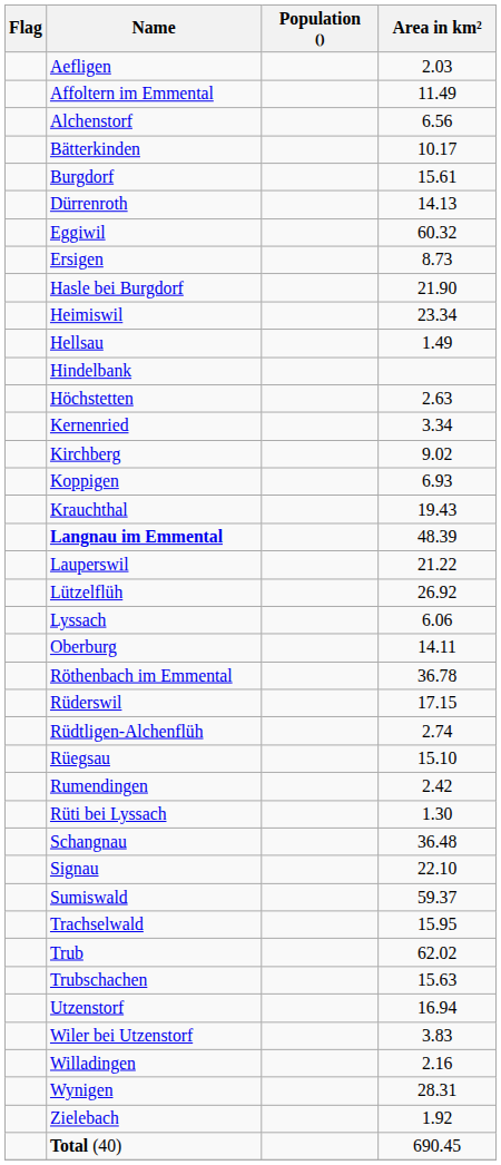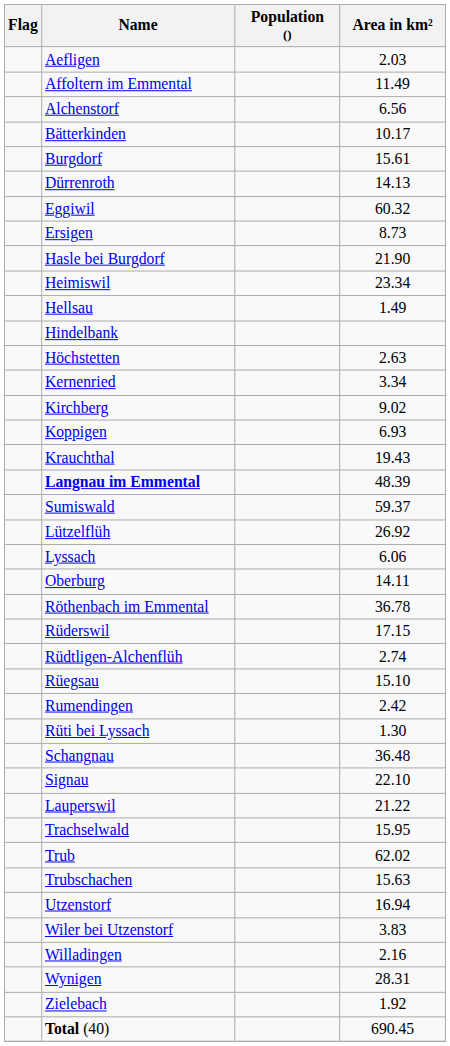 <table class="wikitable">
 <tr>
 <th>Flag</th>
 <th width="190">Name</th>
 <th width="100">Population<br><small>()</small></th>
 <th width="100">Area in km²</th>
 </tr>
 <tr>
 <td align="center"></td>
 <td><a href='#'>Aefligen</a></td>
 <td align="center"></td>
 <td align="center">2.03</td>
 </tr>
 <tr>
 <td align="center"></td>
 <td><a href='#'>Affoltern im Emmental</a></td>
 <td align="center"></td>
 <td align="center">11.49</td>
 </tr>
 <tr>
 <td align="center"></td>
 <td><a href='#'>Alchenstorf</a></td>
 <td align="center"></td>
 <td align="center">6.56</td>
 </tr>
 <tr>
 <td align="center"></td>
 <td><a href='#'>Bätterkinden</a></td>
 <td align="center"></td>
 <td align="center">10.17</td>
 </tr>
 <tr>
 <td align="center"></td>
 <td><a href='#'>Burgdorf</a></td>
 <td align="center"></td>
 <td align="center">15.61</td>
 </tr>
 <tr>
 <td align="center"></td>
 <td><a href='#'>Dürrenroth</a></td>
 <td align="center"></td>
 <td align="center">14.13</td>
 </tr>
 <tr>
 <td align="center"></td>
 <td><a href='#'>Eggiwil</a></td>
 <td align="center"></td>
 <td align="center">60.32</td>
 </tr>
 <tr>
 <td align="center"></td>
 <td><a href='#'>Ersigen</a></td>
 <td align="center"></td>
 <td align="center">8.73</td>
 </tr>
 <tr>
 <td align="center"></td>
 <td><a href='#'>Hasle bei Burgdorf</a></td>
 <td align="center"></td>
 <td align="center">21.90</td>
 </tr>
 <tr>
 <td align="center"></td>
 <td><a href='#'>Heimiswil</a></td>
 <td align="center"></td>
 <td align="center">23.34</td>
 </tr>
 <tr>
 <td align="center"></td>
 <td><a href='#'>Hellsau</a></td>
 <td align="center"></td>
 <td align="center">1.49</td>
 </tr>
 <tr>
 <td align="center"></td>
 <td><a href='#'>Hindelbank</a></td>
 <td align="center"></td>
 <td align="center"></td>
 </tr>
 <tr>
 <td align="center"></td>
 <td><a href='#'>Höchstetten</a></td>
 <td align="center"></td>
 <td align="center">2.63</td>
 </tr>
 <tr>
 <td align="center"></td>
 <td><a href='#'>Kernenried</a></td>
 <td align="center"></td>
 <td align="center">3.34</td>
 </tr>
 <tr>
 <td align="center"></td>
 <td><a href='#'>Kirchberg</a></td>
 <td align="center"></td>
 <td align="center">9.02</td>
 </tr>
 <tr>
 <td align="center"></td>
 <td><a href='#'>Koppigen</a></td>
 <td align="center"></td>
 <td align="center">6.93</td>
 </tr>
 <tr>
 <td align="center"></td>
 <td><a href='#'>Krauchthal</a></td>
 <td align="center"></td>
 <td align="center">19.43</td>
 </tr>
 <tr>
 <td align="center"></td>
 <td><strong><a href='#'>Langnau im Emmental</a></strong></td>
 <td align="center"></td>
 <td align="center">48.39</td>
 </tr>
 <tr>
 <td align="center"></td>
-<td><a href='#'>Lauperswil</a></td>
+<td><a href='#'>Sumiswald</a></td>
 <td align="center"></td>
-<td align="center">21.22</td>
+<td align="center">59.37</td>
 </tr>
 <tr>
 <td align="center"></td>
 <td><a href='#'>Lützelflüh</a></td>
 <td align="center"></td>
 <td align="center">26.92</td>
 </tr>
 <tr>
 <td align="center"></td>
 <td><a href='#'>Lyssach</a></td>
 <td align="center"></td>
 <td align="center">6.06</td>
 </tr>
 <tr>
 <td align="center"></td>
 <td><a href='#'>Oberburg</a></td>
 <td align="center"></td>
 <td align="center">14.11</td>
 </tr>
 <tr>
 <td align="center"></td>
 <td><a href='#'>Röthenbach im Emmental</a></td>
 <td align="center"></td>
 <td align="center">36.78</td>
 </tr>
 <tr>
 <td align="center"></td>
 <td><a href='#'>Rüderswil</a></td>
 <td align="center"></td>
 <td align="center">17.15</td>
 </tr>
 <tr>
 <td align="center"></td>
 <td><a href='#'>Rüdtligen-Alchenflüh</a></td>
 <td align="center"></td>
 <td align="center">2.74</td>
 </tr>
 <tr>
 <td align="center"></td>
 <td><a href='#'>Rüegsau</a></td>
 <td align="center"></td>
 <td align="center">15.10</td>
 </tr>
 <tr>
 <td align="center"></td>
 <td><a href='#'>Rumendingen</a></td>
 <td align="center"></td>
 <td align="center">2.42</td>
 </tr>
 <tr>
 <td align="center"></td>
 <td><a href='#'>Rüti bei Lyssach</a></td>
 <td align="center"></td>
 <td align="center">1.30</td>
 </tr>
 <tr>
 <td align="center"></td>
 <td><a href='#'>Schangnau</a></td>
 <td align="center"></td>
 <td align="center">36.48</td>
 </tr>
 <tr>
 <td align="center"></td>
 <td><a href='#'>Signau</a></td>
 <td align="center"></td>
 <td align="center">22.10</td>
 </tr>
 <tr>
 <td align="center"></td>
-<td><a href='#'>Sumiswald</a></td>
+<td><a href='#'>Lauperswil</a></td>
 <td align="center"></td>
-<td align="center">59.37</td>
+<td align="center">21.22</td>
 </tr>
 <tr>
 <td align="center"></td>
 <td><a href='#'>Trachselwald</a></td>
 <td align="center"></td>
 <td align="center">15.95</td>
 </tr>
 <tr>
 <td align="center"></td>
 <td><a href='#'>Trub</a></td>
 <td align="center"></td>
 <td align="center">62.02</td>
 </tr>
 <tr>
 <td align="center"></td>
 <td><a href='#'>Trubschachen</a></td>
 <td align="center"></td>
 <td align="center">15.63</td>
 </tr>
 <tr>
 <td align="center"></td>
 <td><a href='#'>Utzenstorf</a></td>
 <td align="center"></td>
 <td align="center">16.94</td>
 </tr>
 <tr>
 <td align="center"></td>
 <td><a href='#'>Wiler bei Utzenstorf</a></td>
 <td align="center"></td>
 <td align="center">3.83</td>
 </tr>
 <tr>
 <td align="center"></td>
 <td><a href='#'>Willadingen</a></td>
 <td align="center"></td>
 <td align="center">2.16</td>
 </tr>
 <tr>
 <td align="center"></td>
 <td><a href='#'>Wynigen</a></td>
 <td align="center"></td>
 <td align="center">28.31</td>
 </tr>
 <tr>
 <td align="center"></td>
 <td><a href='#'>Zielebach</a></td>
 <td align="center"></td>
 <td align="center">1.92</td>
 </tr>
 <tr>
 <td></td>
 <td><strong>Total</strong> (40)</td>
 <td align="center"></td>
 <td align="center">690.45</td>
 </tr>
 <tr>
 </tr>
 </table>
